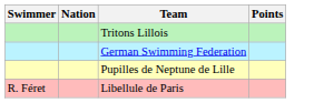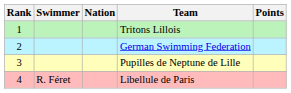 <table class="wikitable sortable" style="text-align:center">
 <tr>
+<th>Rank</th>
 <th>Swimmer</th>
 <th>Nation</th>
 <th>Team</th>
 <th>Points</th>
 </tr>
 <tr bgcolor=bbf3bb>
+<td>1</td>
 <td align=left></td>
 <td align=left></td>
 <td align=left>Tritons Lillois</td>
 <td></td>
 </tr>
 <tr bgcolor=bbf3ff>
+<td>2</td>
 <td align=left></td>
 <td align=left></td>
 <td align=left><a href='#'>German Swimming Federation</a></td>
 <td></td>
 </tr>
 <tr bgcolor=ffffbb>
+<td>3</td>
 <td align=left></td>
 <td align=left></td>
 <td align=left>Pupilles de Neptune de Lille</td>
 <td></td>
 </tr>
 <tr bgcolor=ffbbbb>
+<td>4</td>
 <td align=left>R. Féret</td>
 <td align=left></td>
 <td align=left>Libellule de Paris</td>
 <td></td>
 </tr>
 </table>
